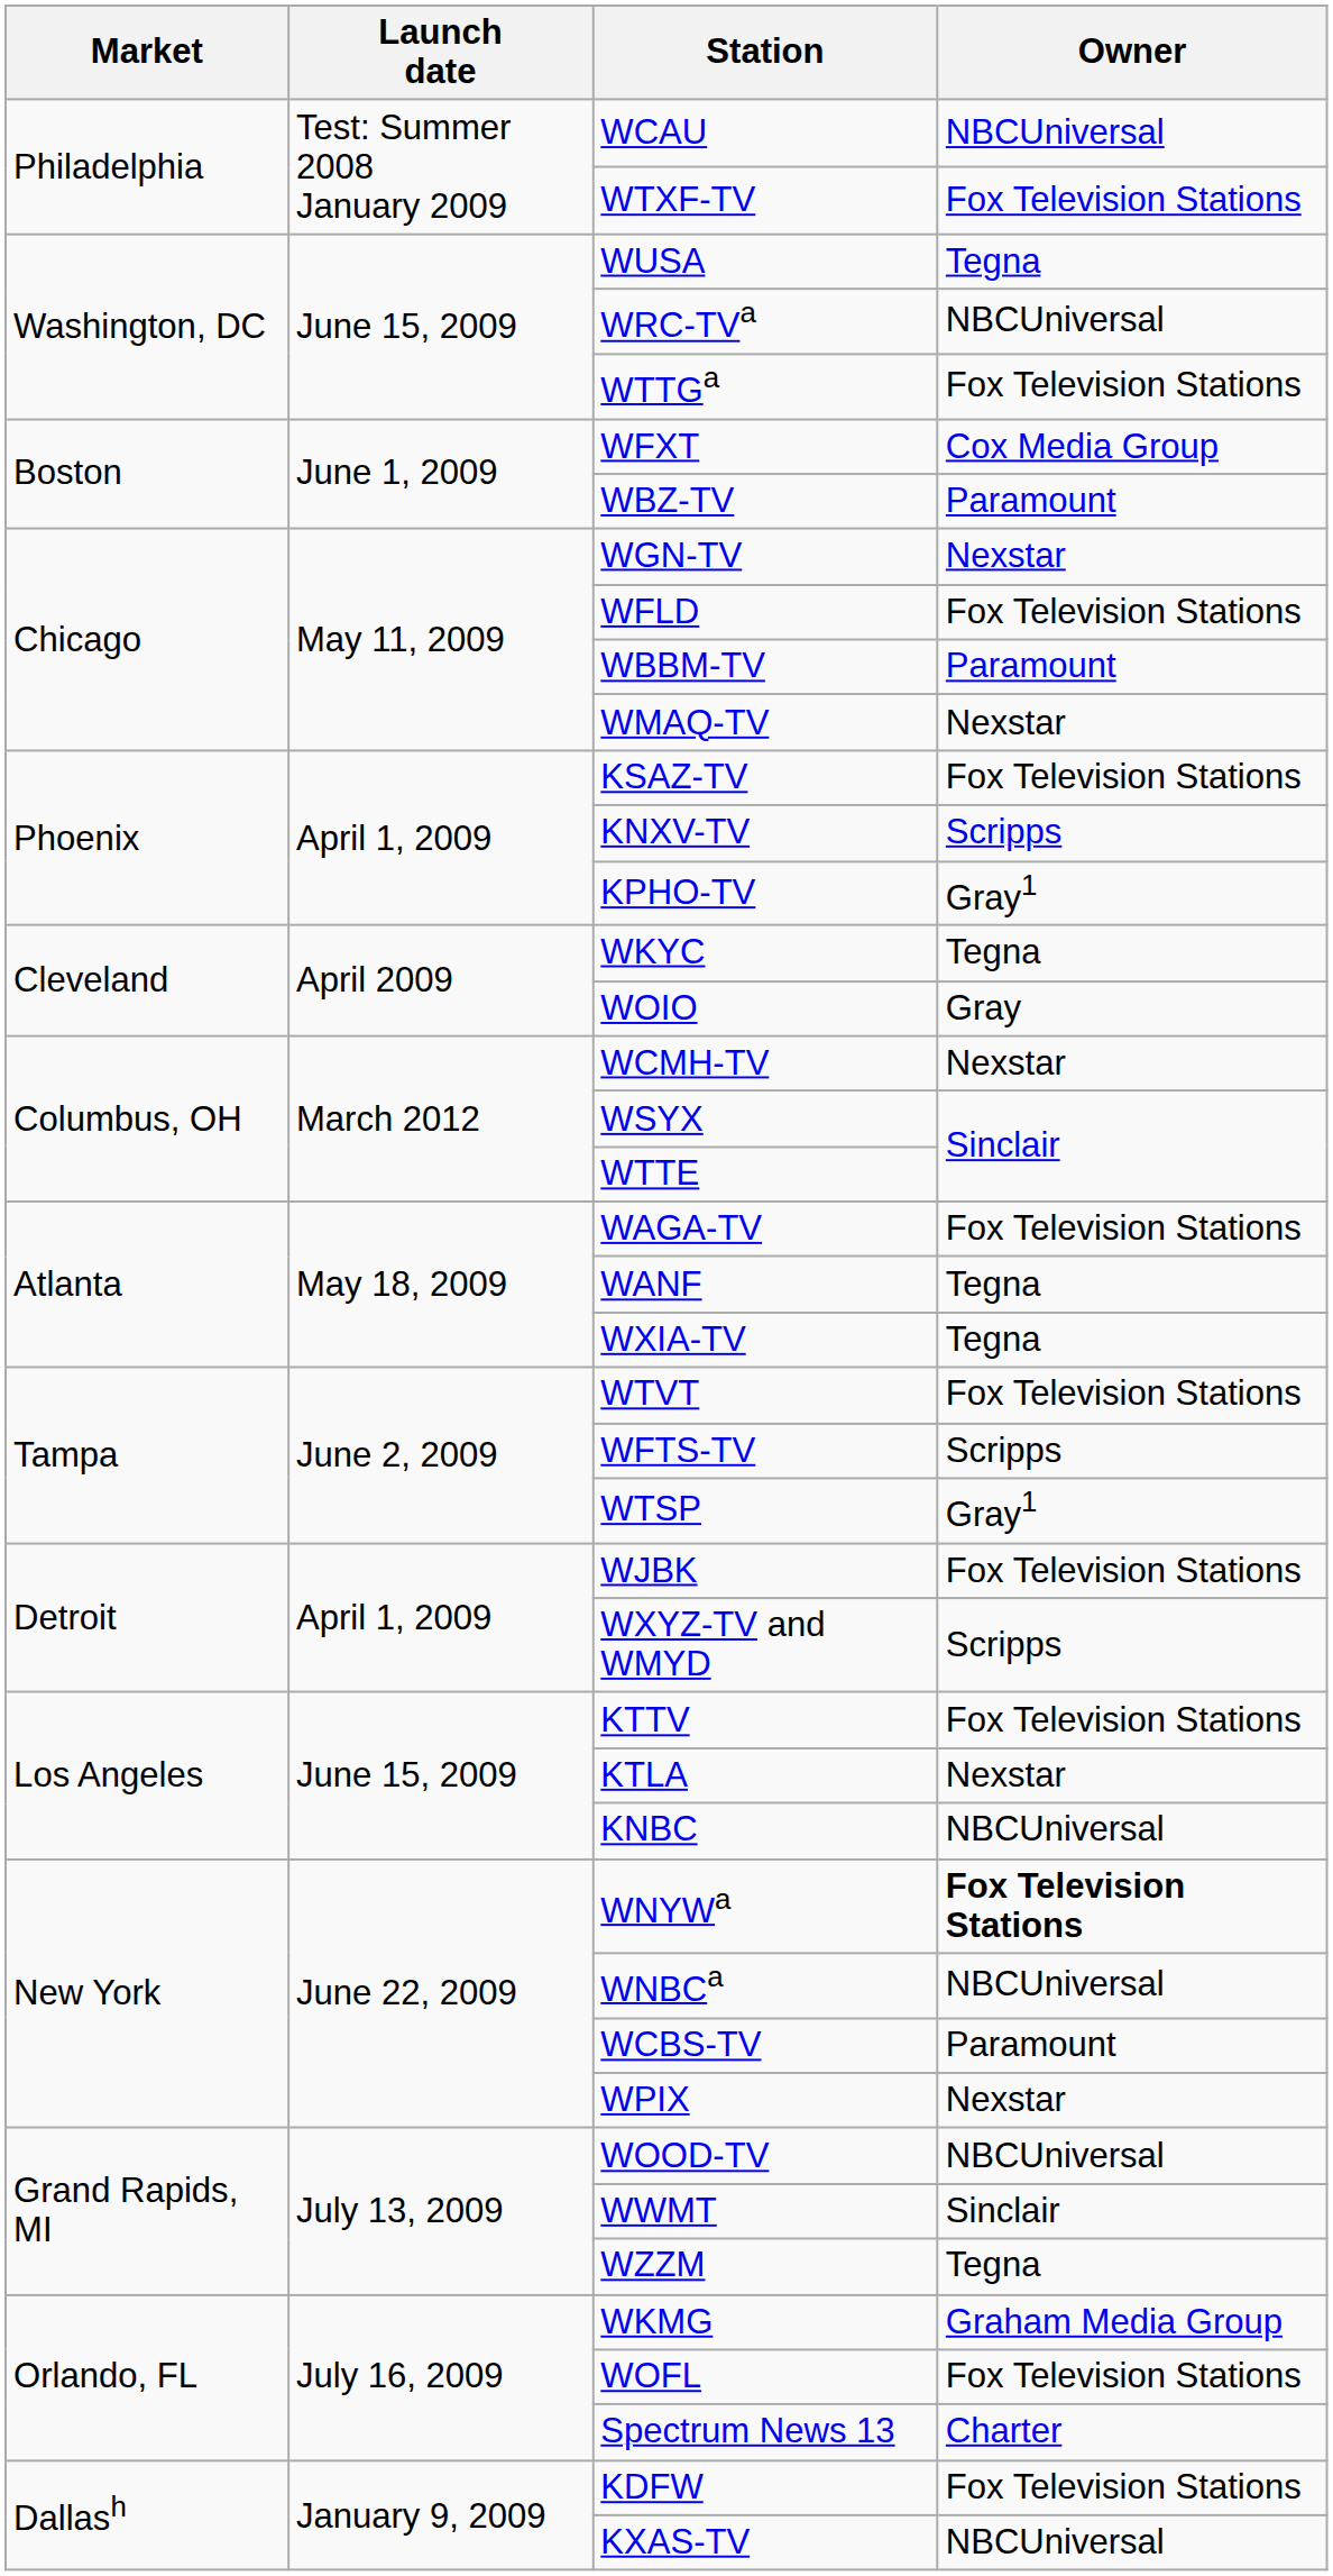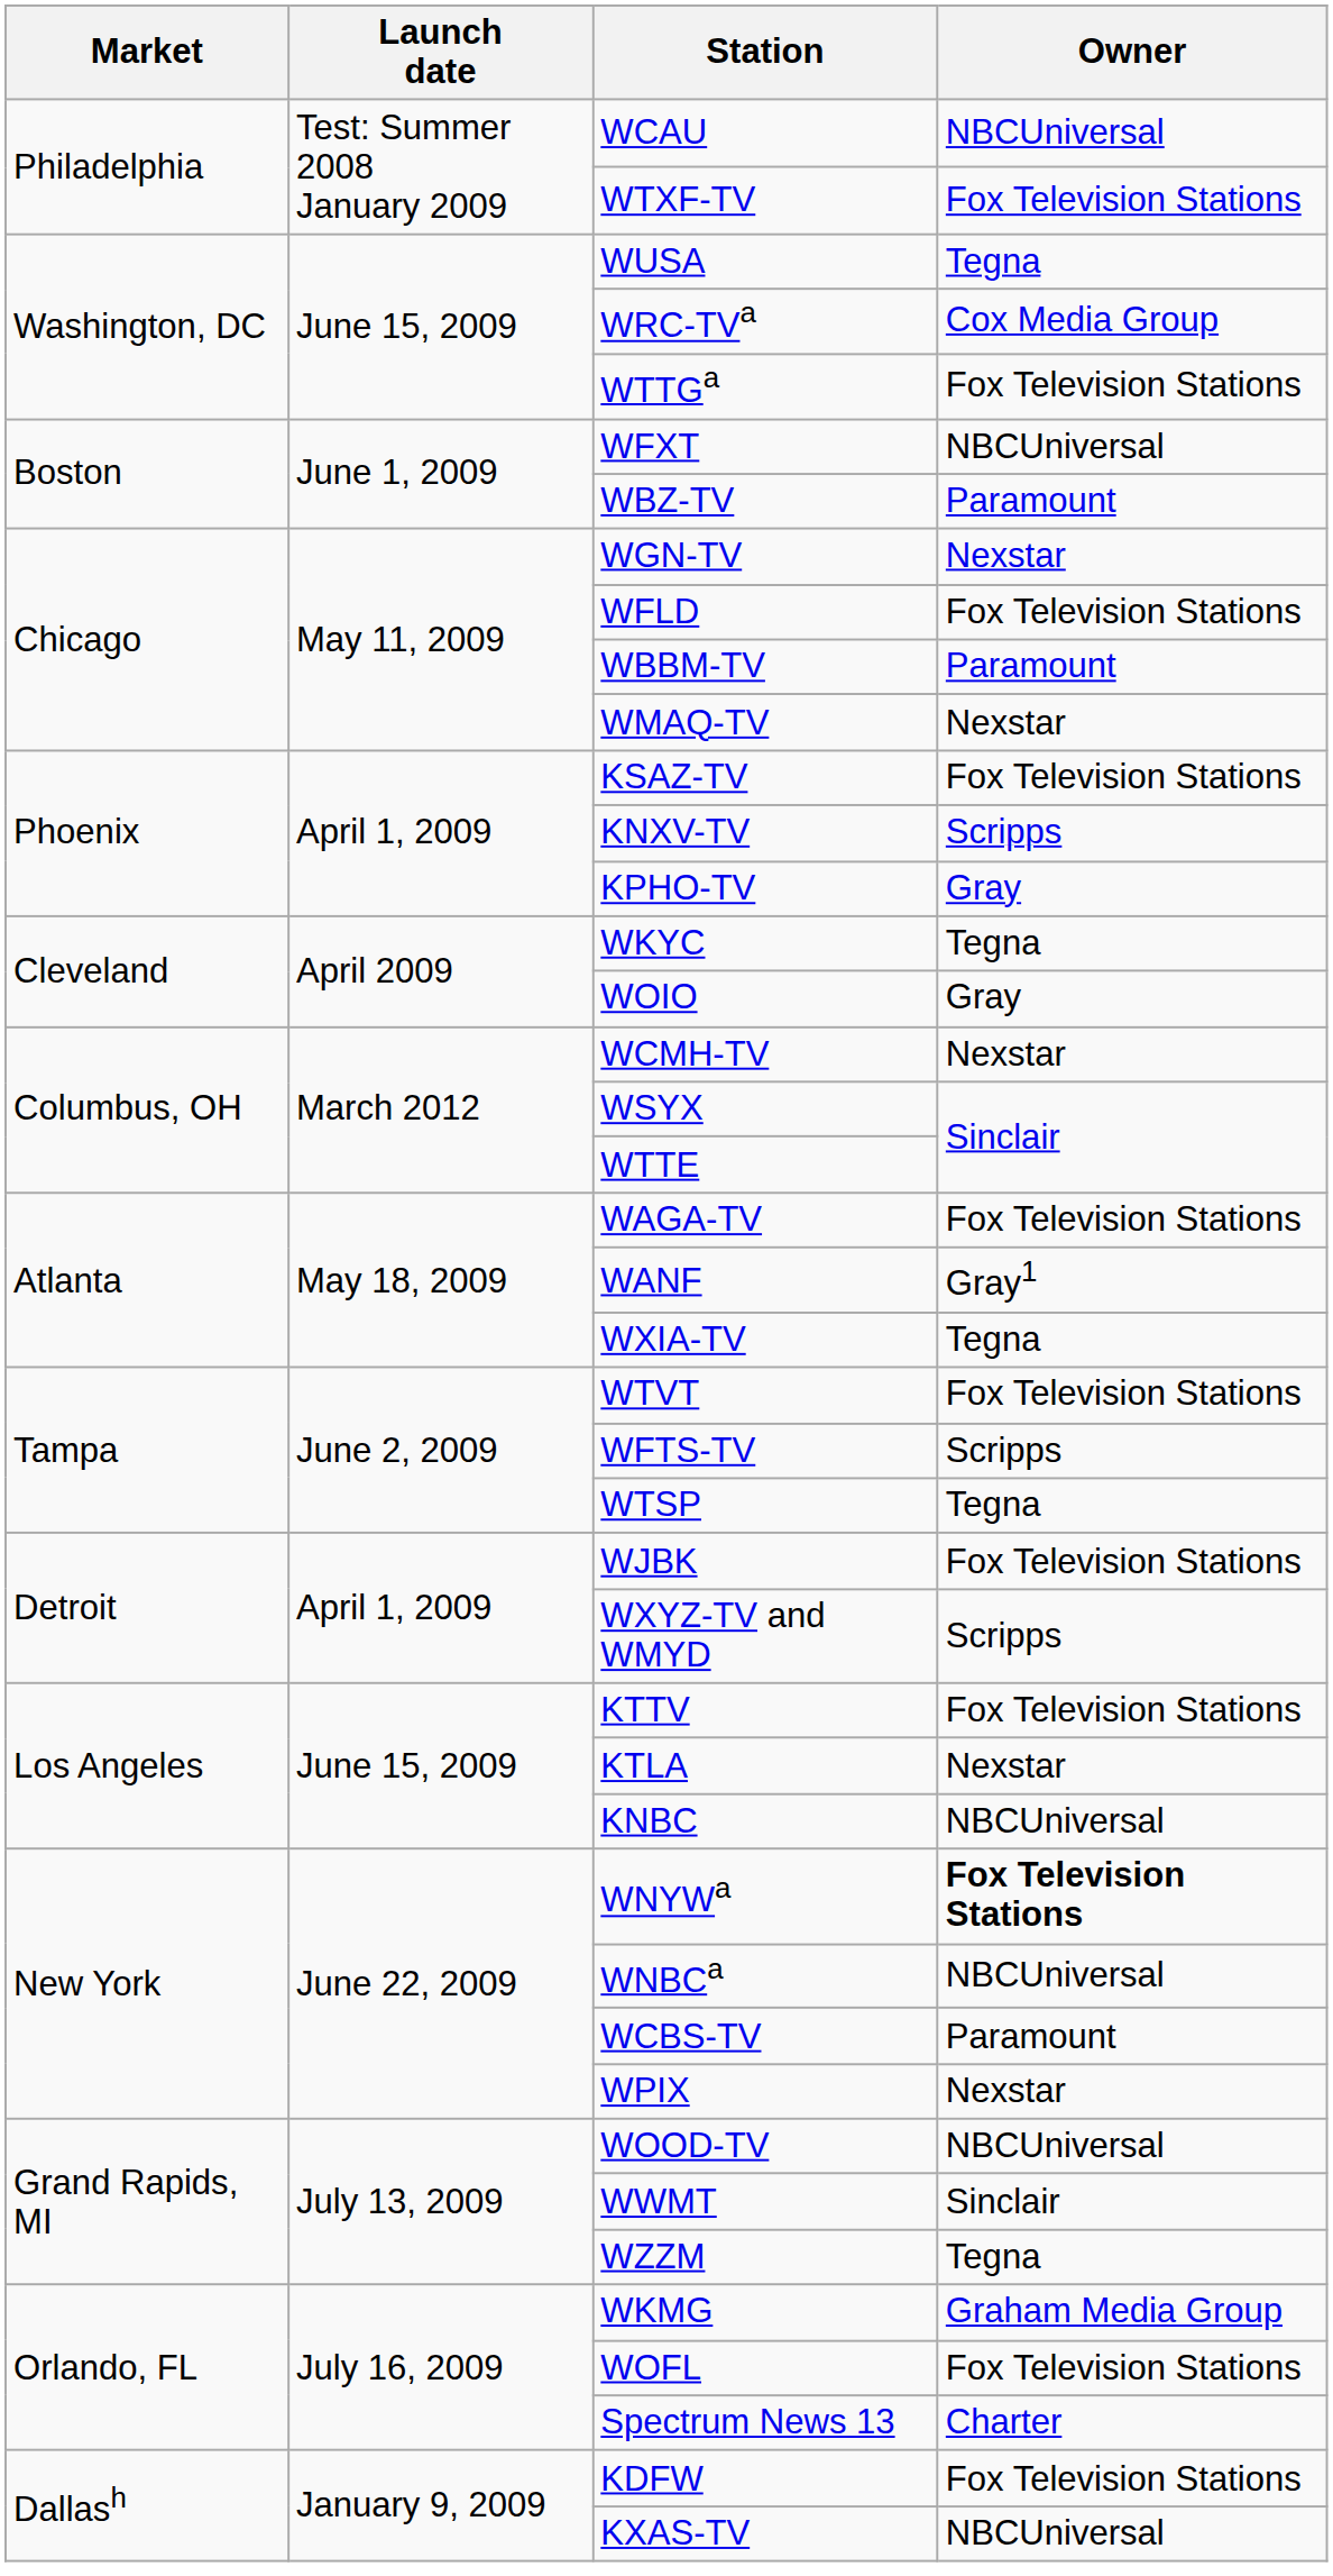 <table class="wikitable">
 <tr>
 <th>Market</th>
 <th>Launch<br>date</th>
 <th>Station</th>
 <th>Owner</th>
 </tr>
 <tr>
 <td rowspan="2">Philadelphia</td>
 <td rowspan="2">Test: Summer 2008<br>January 2009</td>
 <td><a href='#'>WCAU</a></td>
 <td><a href='#'>NBCUniversal</a></td>
 </tr>
 <tr>
 <td><a href='#'>WTXF-TV</a></td>
 <td><a href='#'>Fox Television Stations</a></td>
 </tr>
 <tr>
 <td rowspan="3">Washington, DC</td>
 <td rowspan="3">June 15, 2009</td>
 <td><a href='#'>WUSA</a></td>
 <td><a href='#'>Tegna</a></td>
 </tr>
 <tr>
 <td><a href='#'>WRC-TV</a><sup>a</sup></td>
-<td>NBCUniversal</td>
+<td><a href='#'>Cox Media Group</a></td>
 </tr>
 <tr>
 <td><a href='#'>WTTG</a><sup>a</sup></td>
 <td>Fox Television Stations</td>
 </tr>
 <tr>
 <td rowspan="2">Boston</td>
 <td rowspan="2">June 1, 2009</td>
 <td><a href='#'>WFXT</a></td>
-<td><a href='#'>Cox Media Group</a></td>
+<td>NBCUniversal</td>
 </tr>
 <tr>
 <td><a href='#'>WBZ-TV</a></td>
 <td><a href='#'>Paramount</a></td>
 </tr>
 <tr>
 <td rowspan="4">Chicago</td>
 <td rowspan="4">May 11, 2009</td>
 <td><a href='#'>WGN-TV</a></td>
 <td><a href='#'>Nexstar</a></td>
 </tr>
 <tr>
 <td><a href='#'>WFLD</a></td>
 <td>Fox Television Stations</td>
 </tr>
 <tr>
 <td><a href='#'>WBBM-TV</a></td>
 <td><a href='#'>Paramount</a></td>
 </tr>
 <tr>
 <td><a href='#'>WMAQ-TV</a></td>
 <td>Nexstar</td>
 </tr>
 <tr>
 <td rowspan="3">Phoenix</td>
 <td rowspan="3">April 1, 2009</td>
 <td><a href='#'>KSAZ-TV</a></td>
 <td>Fox Television Stations</td>
 </tr>
 <tr>
 <td><a href='#'>KNXV-TV</a></td>
 <td><a href='#'>Scripps</a></td>
 </tr>
 <tr>
 <td><a href='#'>KPHO-TV</a></td>
-<td>Gray<sup>1</sup></td>
+<td><a href='#'>Gray</a></td>
 </tr>
 <tr>
 <td rowspan="2">Cleveland</td>
 <td rowspan="2">April 2009</td>
 <td><a href='#'>WKYC</a></td>
 <td>Tegna</td>
 </tr>
 <tr>
 <td><a href='#'>WOIO</a></td>
 <td>Gray</td>
 </tr>
 <tr>
 <td rowspan="3">Columbus, OH</td>
 <td rowspan="3">March 2012</td>
 <td><a href='#'>WCMH-TV</a></td>
 <td>Nexstar</td>
 </tr>
 <tr>
 <td><a href='#'>WSYX</a></td>
 <td rowspan="2"><a href='#'>Sinclair</a></td>
 </tr>
 <tr>
 <td><a href='#'>WTTE</a></td>
 </tr>
 <tr>
 <td rowspan="3">Atlanta</td>
 <td rowspan="3">May 18, 2009</td>
 <td><a href='#'>WAGA-TV</a></td>
 <td>Fox Television Stations</td>
 </tr>
 <tr>
 <td><a href='#'>WANF</a></td>
-<td>Tegna</td>
+<td>Gray<sup>1</sup></td>
 </tr>
 <tr>
 <td><a href='#'>WXIA-TV</a></td>
 <td>Tegna</td>
 </tr>
 <tr>
 <td rowspan="3">Tampa</td>
 <td rowspan="3">June 2, 2009</td>
 <td><a href='#'>WTVT</a></td>
 <td>Fox Television Stations</td>
 </tr>
 <tr>
 <td><a href='#'>WFTS-TV</a></td>
 <td>Scripps</td>
 </tr>
 <tr>
 <td><a href='#'>WTSP</a></td>
-<td>Gray<sup>1</sup></td>
+<td>Tegna</td>
 </tr>
 <tr>
 <td rowspan="2">Detroit </td>
 <td rowspan="2">April 1, 2009</td>
 <td><a href='#'>WJBK</a></td>
 <td>Fox Television Stations</td>
 </tr>
 <tr>
 <td><a href='#'>WXYZ-TV</a> and <a href='#'>WMYD</a></td>
 <td>Scripps</td>
 </tr>
 <tr>
 <td rowspan="3">Los Angeles</td>
 <td rowspan="3">June 15, 2009</td>
 <td><a href='#'>KTTV</a></td>
 <td>Fox Television Stations</td>
 </tr>
 <tr>
 <td><a href='#'>KTLA</a></td>
 <td>Nexstar</td>
 </tr>
 <tr>
 <td><a href='#'>KNBC</a></td>
 <td>NBCUniversal</td>
 </tr>
 <tr>
 <td rowspan="4">New York</td>
 <td rowspan="4">June 22, 2009</td>
 <td><a href='#'>WNYW</a><sup>a</sup></td>
 <td><strong>Fox Television Stations</strong></td>
 </tr>
 <tr>
 <td><a href='#'>WNBC</a><sup>a</sup></td>
 <td>NBCUniversal</td>
 </tr>
 <tr>
 <td><a href='#'>WCBS-TV</a></td>
 <td>Paramount</td>
 </tr>
 <tr>
 <td><a href='#'>WPIX</a></td>
 <td>Nexstar</td>
 </tr>
 <tr>
 <td rowspan="3">Grand Rapids, MI</td>
 <td rowspan="3">July 13, 2009</td>
 <td><a href='#'>WOOD-TV</a></td>
 <td>NBCUniversal</td>
 </tr>
 <tr>
 <td><a href='#'>WWMT</a></td>
 <td>Sinclair</td>
 </tr>
 <tr>
 <td><a href='#'>WZZM</a></td>
 <td>Tegna</td>
 </tr>
 <tr>
 <td rowspan="3">Orlando, FL</td>
 <td rowspan="3">July 16, 2009</td>
 <td><a href='#'>WKMG</a></td>
 <td><a href='#'>Graham Media Group</a></td>
 </tr>
 <tr>
 <td><a href='#'>WOFL</a></td>
 <td>Fox Television Stations</td>
 </tr>
 <tr>
 <td><a href='#'>Spectrum News 13</a></td>
 <td><a href='#'>Charter</a></td>
 </tr>
 <tr>
 <td rowspan="2">Dallas<sup>h</sup></td>
 <td rowspan="2">January 9, 2009</td>
 <td><a href='#'>KDFW</a></td>
 <td>Fox Television Stations</td>
 </tr>
 <tr>
 <td><a href='#'>KXAS-TV</a></td>
 <td>NBCUniversal</td>
 </tr>
 </table>
